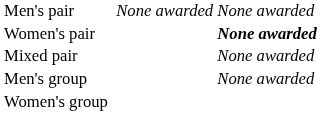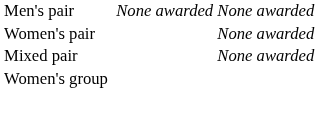 <table>
 <tr>
 <td>Men's pair</td>
 <td></td>
 <td><em>None awarded</em></td>
 <td><em>None awarded</em></td>
 </tr>
 <tr>
 <td>Women's pair</td>
 <td></td>
 <td></td>
-<td><strong><em>None awarded</em></strong></td>
+<td><em>None awarded</em></td>
 </tr>
 <tr>
 <td>Mixed pair</td>
-<td></td>
-<td></td>
-<td><em>None awarded</em></td>
-</tr>
-<tr>
-<td>Men's group</td>
 <td></td>
 <td></td>
 <td><em>None awarded</em></td>
 </tr>
 <tr>
 <td>Women's group</td>
 <td></td>
 <td></td>
 <td></td>
 </tr>
 </table>
